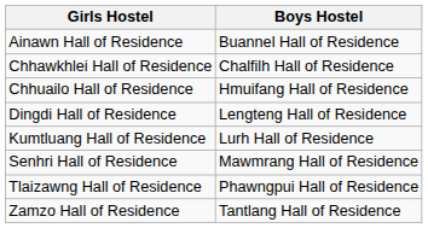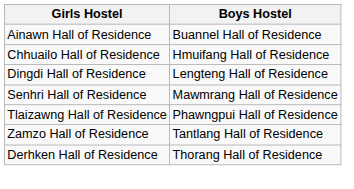 <table class="wikitable">
 <tr>
 <th>Girls Hostel</th>
 <th>Boys Hostel</th>
 </tr>
 <tr>
 <td>Ainawn Hall of Residence</td>
 <td>Buannel Hall of Residence</td>
 </tr>
 <tr>
-<td>Chhawkhlei Hall of Residence</td>
-<td>Chalfilh Hall of Residence</td>
-</tr>
-<tr>
 <td>Chhuailo Hall of Residence</td>
 <td>Hmuifang Hall of Residence</td>
 </tr>
 <tr>
 <td>Dingdi Hall of Residence</td>
 <td>Lengteng Hall of Residence</td>
-</tr>
-<tr>
-<td>Kumtluang Hall of Residence</td>
-<td>Lurh Hall of Residence</td>
 </tr>
 <tr>
 <td>Senhri Hall of Residence</td>
 <td>Mawmrang Hall of Residence</td>
 </tr>
 <tr>
 <td>Tlaizawng Hall of Residence</td>
 <td>Phawngpui Hall of Residence</td>
 </tr>
 <tr>
 <td>Zamzo Hall of Residence</td>
 <td>Tantlang Hall of Residence</td>
 </tr>
+<tr>
+<td>Derhken Hall of Residence</td>
+<td>Thorang Hall of Residence</td>
+</tr>
 </table>
